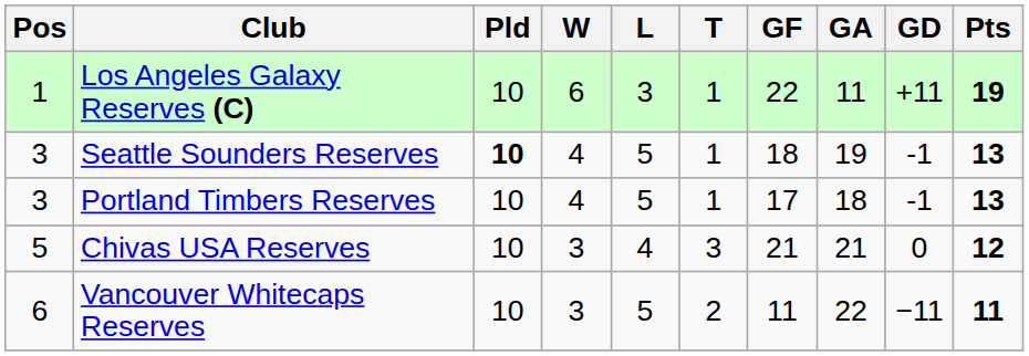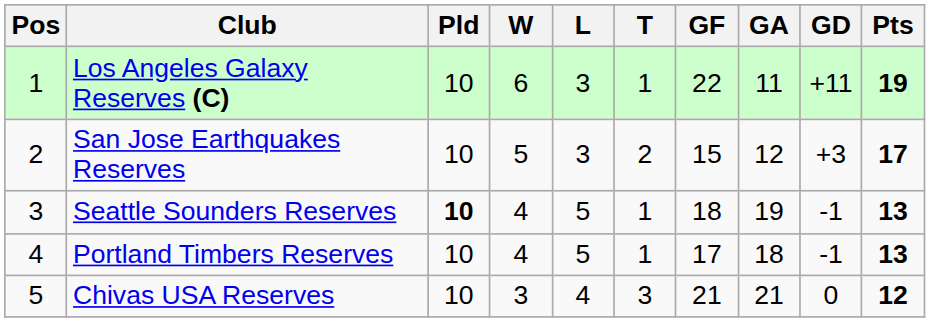 <table class="wikitable" style="text-align:center">
 <tr>
 <th width=30>Pos</th>
 <th width=210>Club</th>
 <th width=30>Pld</th>
 <th width=30>W</th>
 <th width=30>L</th>
 <th width=30>T</th>
 <th width=30>GF</th>
 <th width=30>GA</th>
 <th width=30>GD</th>
 <th width=30>Pts</th>
 </tr>
 <tr bgcolor=#ccffcc>
 <td>1</td>
 <td align="left"><a href='#'>Los Angeles Galaxy Reserves</a> <strong>(C)</strong></td>
 <td>10</td>
 <td>6</td>
 <td>3</td>
 <td>1</td>
 <td>22</td>
 <td>11</td>
 <td>+11</td>
 <td><strong>19</strong></td>
 </tr>
 <tr>
+<td>2</td>
+<td align="left"><a href='#'>San Jose Earthquakes Reserves</a></td>
+<td>10</td>
+<td>5</td>
+<td>3</td>
+<td>2</td>
+<td>15</td>
+<td>12</td>
+<td>+3</td>
+<td><strong>17</strong></td>
+</tr>
+<tr>
 <td>3</td>
 <td align="left"><a href='#'>Seattle Sounders Reserves</a></td>
 <td><strong>10</strong></td>
 <td>4</td>
 <td>5</td>
 <td>1</td>
 <td>18</td>
 <td>19</td>
 <td>-1</td>
 <td><strong>13</strong></td>
 </tr>
 <tr>
-<td>3</td>
+<td>4</td>
 <td align="left"><a href='#'>Portland Timbers Reserves</a></td>
 <td>10</td>
 <td>4</td>
 <td>5</td>
 <td>1</td>
 <td>17</td>
 <td>18</td>
 <td>-1</td>
 <td><strong>13</strong></td>
 </tr>
 <tr>
 <td>5</td>
 <td align="left"><a href='#'>Chivas USA Reserves</a></td>
 <td>10</td>
 <td>3</td>
 <td>4</td>
 <td>3</td>
 <td>21</td>
 <td>21</td>
 <td>0</td>
 <td><strong>12</strong></td>
 </tr>
-<tr>
-<td>6</td>
-<td align="left"><a href='#'>Vancouver Whitecaps Reserves</a></td>
-<td>10</td>
-<td>3</td>
-<td>5</td>
-<td>2</td>
-<td>11</td>
-<td>22</td>
-<td>−11</td>
-<td><strong>11</strong></td>
-</tr>
 </table>
